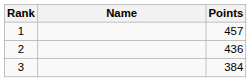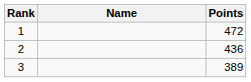 <table class="wikitable" border="1">
 <tr>
 <th width=30>Rank</th>
 <th width=230>Name</th>
 <th width=25>Points</th>
 </tr>
 <tr>
 <td align=center>1</td>
 <td><strong></strong></td>
-<td align=right>457</td>
+<td align=right>472</td>
 </tr>
 <tr>
 <td align=center>2</td>
 <td></td>
 <td align=right>436</td>
 </tr>
 <tr>
 <td align=center>3</td>
 <td></td>
-<td align=right>384</td>
+<td align=right>389</td>
 </tr>
 </table>
